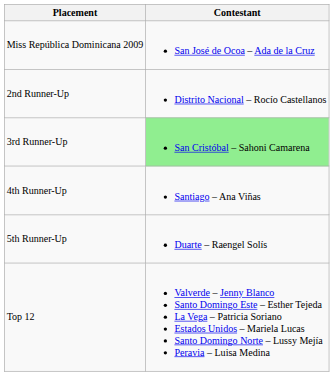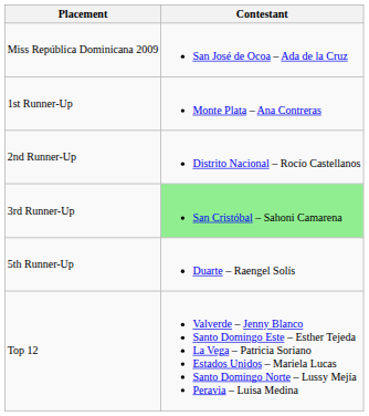 <table class="wikitable sortable" style="font-size: 95%;">
 <tr>
 <th>Placement</th>
 <th>Contestant</th>
 </tr>
 <tr>
 <td>Miss República Dominicana 2009</td>
 <td><br><ul><li><a href='#'>San José de Ocoa</a> – <a href='#'>Ada de la Cruz</a></li></ul></td>
 </tr>
 <tr>
+<td>1st Runner-Up</td>
+<td><br><ul><li><a href='#'>Monte Plata</a> – <a href='#'>Ana Contreras</a></li></ul></td>
+</tr>
+<tr>
 <td>2nd Runner-Up</td>
 <td><br><ul><li><a href='#'>Distrito Nacional</a> – Rocío Castellanos</li></ul></td>
 </tr>
 <tr>
 <td>3rd Runner-Up</td>
 <td style="background: lightgreen;"><br><ul><li><a href='#'>San Cristóbal</a> – Sahoni Camarena</li></ul></td>
-</tr>
-<tr>
-<td>4th Runner-Up</td>
-<td><br><ul><li><a href='#'>Santiago</a> – Ana Viñas</li></ul></td>
 </tr>
 <tr>
 <td>5th Runner-Up</td>
 <td><br><ul><li><a href='#'>Duarte</a> – Raengel Solís</li></ul></td>
 </tr>
 <tr>
 <td>Top 12</td>
 <td><br><ul><li><a href='#'>Valverde</a> – <a href='#'>Jenny Blanco</a></li><li><a href='#'>Santo Domingo Este</a> – Esther Tejeda</li><li><a href='#'>La Vega</a> – Patricia Soriano</li><li><a href='#'>Estados Unidos</a> – Mariela Lucas</li><li><a href='#'>Santo Domingo Norte</a> – Lussy Mejía</li><li><a href='#'>Peravia</a> – Luisa Medina</li></ul></td>
 </tr>
 </table>
